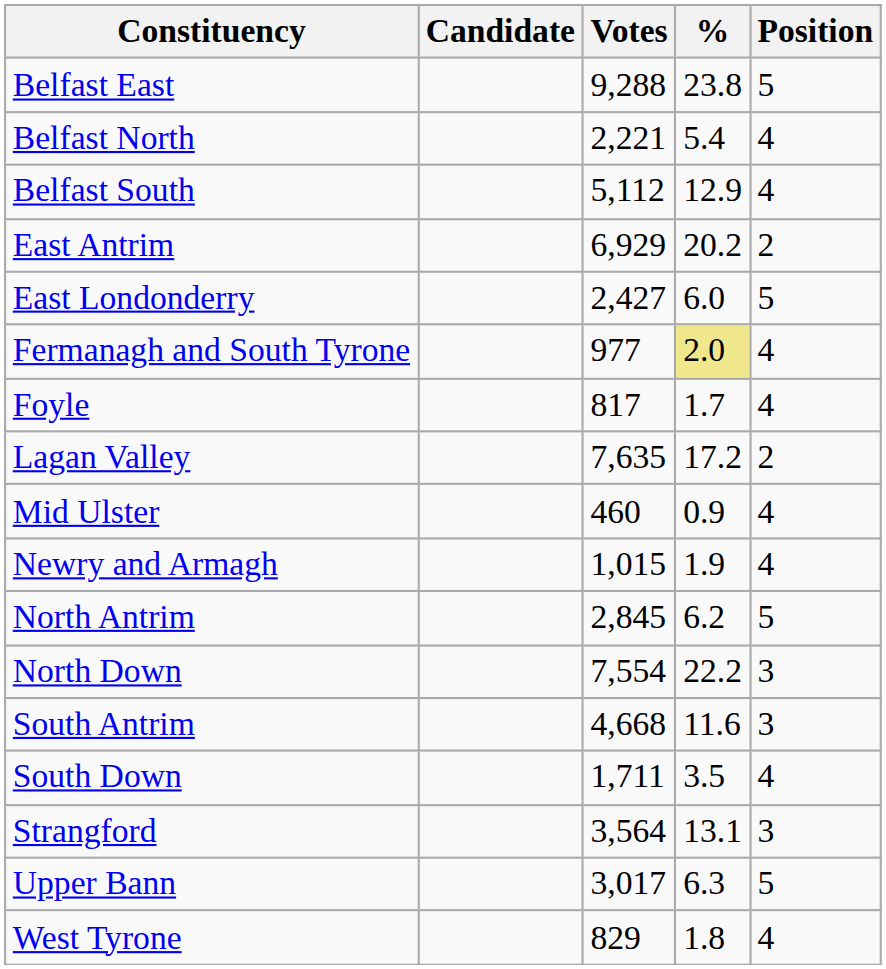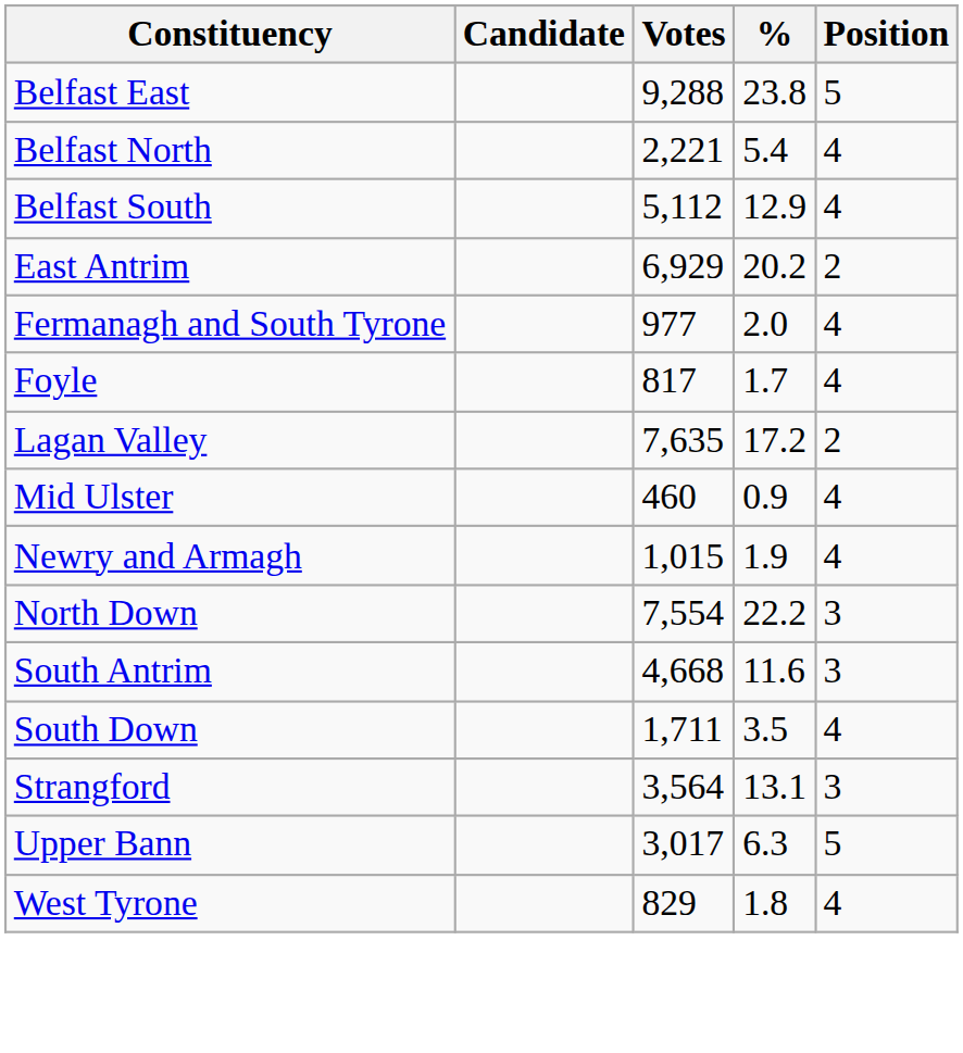 <table class="wikitable sortable">
 <tr>
 <th>Constituency</th>
 <th>Candidate</th>
 <th>Votes</th>
 <th>%</th>
 <th>Position</th>
 </tr>
 <tr>
 <td><a href='#'>Belfast East</a></td>
 <td></td>
 <td>9,288</td>
 <td>23.8</td>
 <td>5</td>
 </tr>
 <tr>
 <td><a href='#'>Belfast North</a></td>
 <td></td>
 <td>2,221</td>
 <td>5.4</td>
 <td>4</td>
 </tr>
 <tr>
 <td><a href='#'>Belfast South</a></td>
 <td></td>
 <td>5,112</td>
 <td>12.9</td>
 <td>4</td>
 </tr>
 <tr>
 <td><a href='#'>East Antrim</a></td>
 <td></td>
 <td>6,929</td>
 <td>20.2</td>
 <td>2</td>
 </tr>
 <tr>
-<td><a href='#'>East Londonderry</a></td>
-<td></td>
-<td>2,427</td>
-<td>6.0</td>
-<td>5</td>
-</tr>
-<tr>
 <td><a href='#'>Fermanagh and South Tyrone</a></td>
 <td></td>
 <td>977</td>
-<td style="background: khaki;">2.0</td>
+<td>2.0</td>
 <td>4</td>
 </tr>
 <tr>
 <td><a href='#'>Foyle</a></td>
 <td></td>
 <td>817</td>
 <td>1.7</td>
 <td>4</td>
 </tr>
 <tr>
 <td><a href='#'>Lagan Valley</a></td>
 <td></td>
 <td>7,635</td>
 <td>17.2</td>
 <td>2</td>
 </tr>
 <tr>
 <td><a href='#'>Mid Ulster</a></td>
 <td></td>
 <td>460</td>
 <td>0.9</td>
 <td>4</td>
 </tr>
 <tr>
 <td><a href='#'>Newry and Armagh</a></td>
 <td></td>
 <td>1,015</td>
 <td>1.9</td>
 <td>4</td>
-</tr>
-<tr>
-<td><a href='#'>North Antrim</a></td>
-<td></td>
-<td>2,845</td>
-<td>6.2</td>
-<td>5</td>
 </tr>
 <tr>
 <td><a href='#'>North Down</a></td>
 <td></td>
 <td>7,554</td>
 <td>22.2</td>
 <td>3</td>
 </tr>
 <tr>
 <td><a href='#'>South Antrim</a></td>
 <td></td>
 <td>4,668</td>
 <td>11.6</td>
 <td>3</td>
 </tr>
 <tr>
 <td><a href='#'>South Down</a></td>
 <td></td>
 <td>1,711</td>
 <td>3.5</td>
 <td>4</td>
 </tr>
 <tr>
 <td><a href='#'>Strangford</a></td>
 <td></td>
 <td>3,564</td>
 <td>13.1</td>
 <td>3</td>
 </tr>
 <tr>
 <td><a href='#'>Upper Bann</a></td>
 <td></td>
 <td>3,017</td>
 <td>6.3</td>
 <td>5</td>
 </tr>
 <tr>
 <td><a href='#'>West Tyrone</a></td>
 <td></td>
 <td>829</td>
 <td>1.8</td>
 <td>4</td>
 </tr>
 </table>
